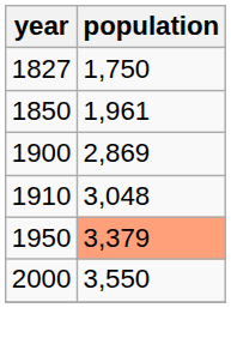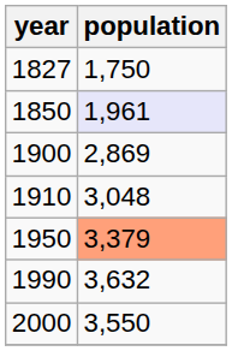 <table class="wikitable">
 <tr>
 <th>year</th>
 <th>population</th>
 </tr>
 <tr>
 <td>1827</td>
 <td>1,750</td>
 </tr>
 <tr>
 <td>1850</td>
-<td>1,961</td>
+<td style="background: lavender;">1,961</td>
 </tr>
 <tr>
 <td>1900</td>
 <td>2,869</td>
 </tr>
 <tr>
 <td>1910</td>
 <td>3,048</td>
 </tr>
 <tr>
 <td>1950</td>
 <td style="background: lightsalmon;">3,379</td>
 </tr>
 <tr>
+<td>1990</td>
+<td>3,632</td>
+</tr>
+<tr>
 <td>2000</td>
 <td>3,550</td>
 </tr>
 <tr>
 </tr>
 </table>
